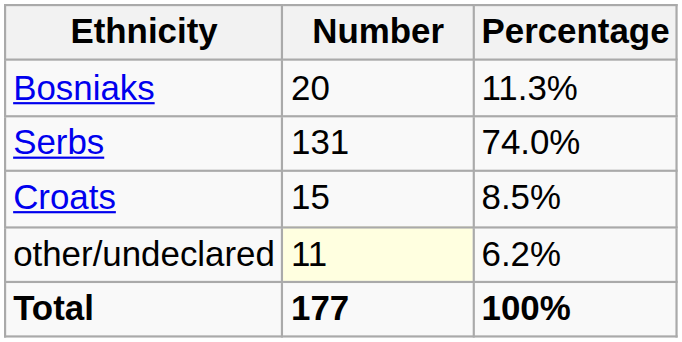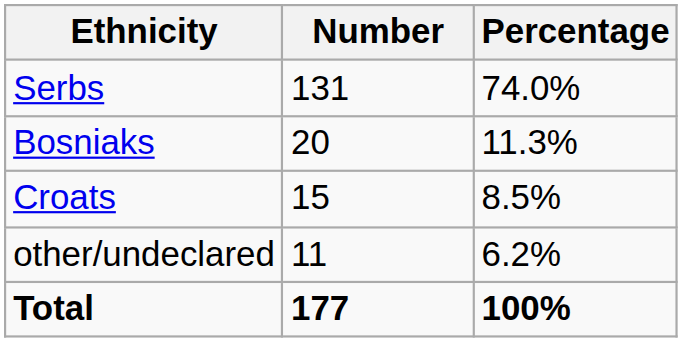 <table class="wikitable">
 <tr>
 <th width="100px">Ethnicity</th>
 <th width="80px">Number</th>
 <th width="80px">Percentage</th>
 </tr>
 <tr>
+<td><a href='#'>Serbs</a></td>
+<td>131</td>
+<td>74.0%</td>
+</tr>
+<tr>
 <td><a href='#'>Bosniaks</a></td>
 <td>20</td>
 <td>11.3%</td>
-</tr>
-<tr>
-<td><a href='#'>Serbs</a></td>
-<td>131</td>
-<td>74.0%</td>
 </tr>
 <tr>
 <td><a href='#'>Croats</a></td>
 <td>15</td>
 <td>8.5%</td>
 </tr>
 <tr>
 <td>other/undeclared</td>
-<td style="background: lightyellow;">11</td>
+<td>11</td>
 <td>6.2%</td>
 </tr>
 <tr>
 <td><strong>Total</strong></td>
 <td><strong>177</strong></td>
 <td><strong>100%</strong></td>
 </tr>
 </table>
